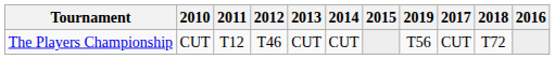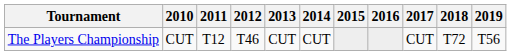 <table class="wikitable" style="font-size:95%;text-align:center;">
 <tr>
 <th>Tournament</th>
 <th>2010</th>
 <th>2011</th>
 <th>2012</th>
 <th>2013</th>
 <th>2014</th>
 <th>2015</th>
-<th>2019</th>
+<th>2016</th>
 <th>2017</th>
 <th>2018</th>
-<th>2016</th>
+<th>2019</th>
 </tr>
 <tr>
 <td align=left><a href='#'>The Players Championship</a></td>
 <td>CUT</td>
 <td>T12</td>
 <td>T46</td>
 <td>CUT</td>
 <td>CUT</td>
 <td style="background:#eeeeee;"></td>
-<td>T56</td>
+<td style="background:#eeeeee;"></td>
 <td>CUT</td>
 <td>T72</td>
-<td style="background:#eeeeee;"></td>
+<td>T56</td>
 </tr>
 </table>
